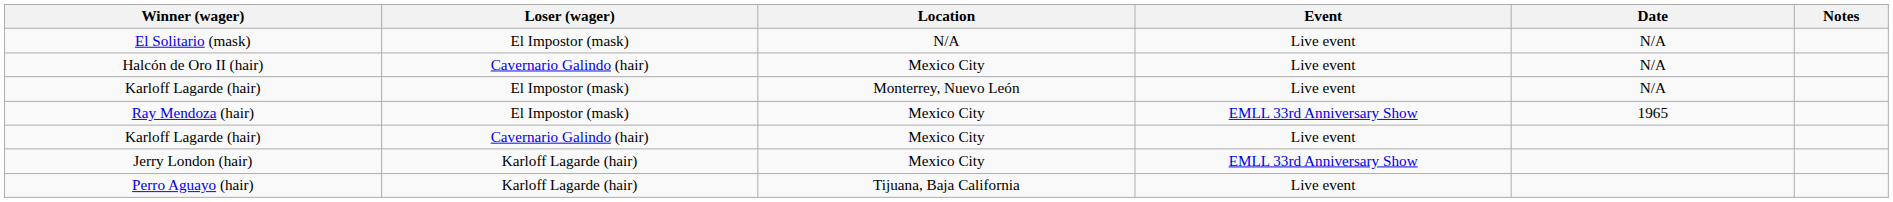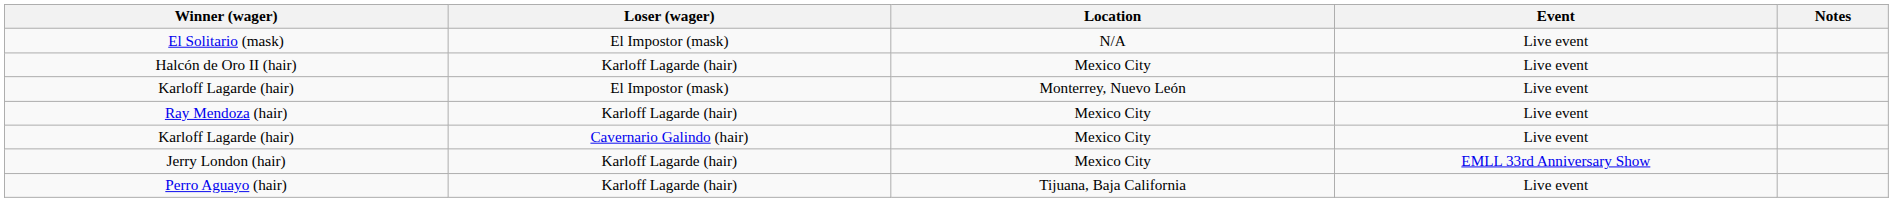 <table class="wikitable sortable" width=100%  style="text-align: center">
 <tr>
 <th width=20% scope="col">Winner (wager)</th>
 <th width=20% scope="col">Loser (wager)</th>
 <th width=20% scope="col">Location</th>
 <th width=20% scope="col">Event</th>
-<th width=15% scope="col">Date</th>
 <th class="unsortable" width=5% scope="col">Notes</th>
 </tr>
 <tr>
 <td><a href='#'>El Solitario</a> (mask)</td>
 <td>El Impostor (mask)</td>
 <td>N/A</td>
 <td>Live event</td>
-<td>N/A</td>
 <td></td>
 </tr>
 <tr>
 <td>Halcón de Oro II (hair)</td>
-<td><a href='#'>Cavernario Galindo</a> (hair)</td>
+<td>Karloff Lagarde (hair)</td>
 <td>Mexico City</td>
 <td>Live event</td>
-<td>N/A</td>
 <td> </td>
 </tr>
 <tr>
 <td>Karloff Lagarde (hair)</td>
 <td>El Impostor (mask)</td>
 <td>Monterrey, Nuevo León</td>
 <td>Live event</td>
-<td>N/A</td>
 <td> </td>
 </tr>
 <tr>
 <td><a href='#'>Ray Mendoza</a> (hair)</td>
-<td>El Impostor (mask)</td>
+<td>Karloff Lagarde (hair)</td>
 <td>Mexico City</td>
-<td><a href='#'>EMLL 33rd Anniversary Show</a></td>
-<td>1965</td>
+<td>Live event</td>
 <td></td>
 </tr>
 <tr>
 <td>Karloff Lagarde (hair)</td>
 <td><a href='#'>Cavernario Galindo</a> (hair)</td>
 <td>Mexico City</td>
 <td>Live event</td>
 <td></td>
-<td></td>
 </tr>
 <tr>
 <td>Jerry London (hair)</td>
 <td>Karloff Lagarde (hair)</td>
 <td>Mexico City</td>
 <td><a href='#'>EMLL 33rd Anniversary Show</a></td>
-<td></td>
 <td></td>
 </tr>
 <tr>
 <td><a href='#'>Perro Aguayo</a> (hair)</td>
 <td>Karloff Lagarde (hair)</td>
 <td>Tijuana, Baja California</td>
 <td>Live event</td>
 <td></td>
-<td></td>
 </tr>
 </table>
